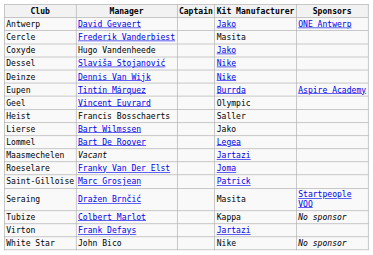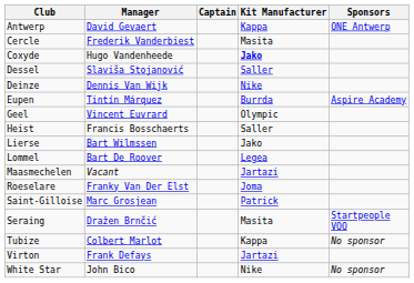 <table class="wikitable sortable">
 <tr>
 <th>Club</th>
 <th>Manager</th>
 <th>Captain</th>
 <th>Kit Manufacturer</th>
 <th>Sponsors</th>
 </tr>
 <tr>
 <td>Antwerp</td>
 <td> <a href='#'>David Gevaert</a></td>
 <td></td>
-<td><a href='#'>Jako</a></td>
+<td><a href='#'>Kappa</a></td>
 <td><a href='#'>ONE Antwerp</a></td>
 </tr>
 <tr>
 <td>Cercle</td>
 <td> <a href='#'>Frederik Vanderbiest</a></td>
 <td></td>
 <td>Masita</td>
 <td></td>
 </tr>
 <tr>
 <td>Coxyde</td>
 <td> Hugo Vandenheede</td>
 <td></td>
-<td><a href='#'>Jako</a></td>
+<td><strong><a href='#'>Jako</a></strong></td>
 <td></td>
 </tr>
 <tr>
 <td>Dessel</td>
 <td>  <a href='#'>Slaviša Stojanović</a></td>
 <td></td>
-<td><a href='#'>Nike</a></td>
+<td><a href='#'>Saller</a></td>
 <td></td>
 </tr>
 <tr>
 <td>Deinze</td>
 <td> <a href='#'>Dennis Van Wijk</a></td>
 <td></td>
 <td><a href='#'>Nike</a></td>
 <td> <br> </td>
 </tr>
 <tr>
 <td>Eupen</td>
 <td> <a href='#'>Tintín Márquez</a></td>
 <td></td>
 <td><a href='#'>Burrda</a></td>
 <td><a href='#'>Aspire Academy</a></td>
 </tr>
 <tr>
 <td>Geel</td>
 <td> <a href='#'>Vincent Euvrard</a></td>
 <td></td>
 <td>Olympic</td>
 <td></td>
 </tr>
 <tr>
 <td>Heist</td>
 <td> Francis Bosschaerts</td>
 <td></td>
 <td>Saller</td>
 <td></td>
 </tr>
 <tr>
 <td>Lierse</td>
 <td> <a href='#'>Bart Wilmssen</a></td>
 <td></td>
 <td>Jako</td>
 <td></td>
 </tr>
 <tr>
 <td>Lommel</td>
 <td> <a href='#'>Bart De Roover</a></td>
 <td></td>
 <td><a href='#'>Legea</a></td>
 <td> <br> </td>
 </tr>
 <tr>
 <td>Maasmechelen</td>
 <td> <em>Vacant</em></td>
 <td></td>
 <td><a href='#'>Jartazi</a></td>
 <td></td>
 </tr>
 <tr>
 <td>Roeselare</td>
 <td> <a href='#'>Franky Van Der Elst</a></td>
 <td></td>
 <td><a href='#'>Joma</a></td>
 <td></td>
 </tr>
 <tr>
 <td>Saint-Gilloise</td>
 <td> <a href='#'>Marc Grosjean</a></td>
 <td></td>
 <td><a href='#'>Patrick</a></td>
 <td></td>
 </tr>
 <tr>
 <td>Seraing</td>
 <td>  <a href='#'>Dražen Brnčić</a></td>
 <td></td>
 <td>Masita</td>
 <td><a href='#'>Startpeople</a> <br> <a href='#'>VOO</a></td>
 </tr>
 <tr>
 <td>Tubize</td>
 <td> <a href='#'>Colbert Marlot</a></td>
 <td></td>
 <td>Kappa</td>
 <td><em>No sponsor</em></td>
 </tr>
 <tr>
 <td>Virton</td>
 <td> <a href='#'>Frank Defays</a></td>
 <td></td>
 <td><a href='#'>Jartazi</a></td>
 <td></td>
 </tr>
 <tr>
 <td>White Star</td>
 <td> John Bico</td>
 <td></td>
 <td>Nike</td>
 <td><em>No sponsor</em></td>
 </tr>
 </table>
